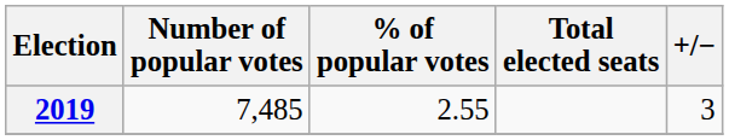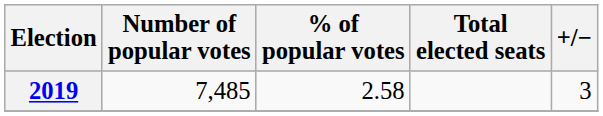 <table class="wikitable" style="text-align: right;">
 <tr align=center>
 <th>Election</th>
 <th>Number of<br>popular votes</th>
 <th>% of<br>popular votes</th>
 <th>Total<br>elected seats</th>
 <th>+/−</th>
 </tr>
 <tr>
 <th><a href='#'>2019</a></th>
 <td>7,485</td>
-<td>2.55</td>
+<td>2.58</td>
 <td></td>
 <td>3</td>
 </tr>
 <tr>
 </tr>
 </table>
